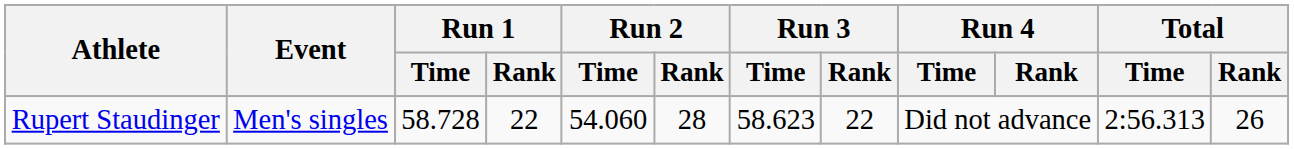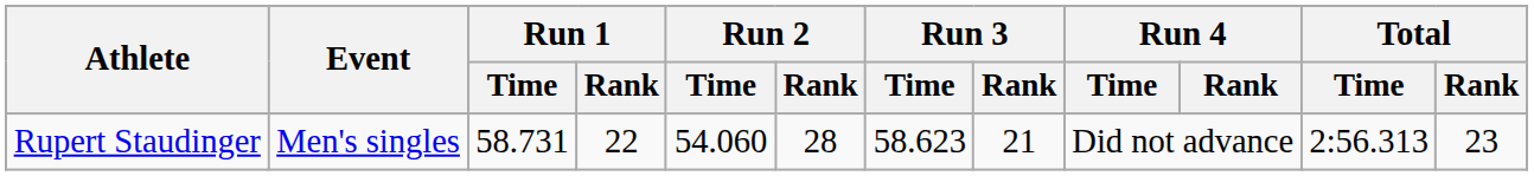 <table class=wikitable style=font-size:90%>
 <tr>
 <th rowspan=2>Athlete</th>
 <th rowspan=2>Event</th>
 <th colspan=2>Run 1</th>
 <th colspan=2>Run 2</th>
 <th colspan=2>Run 3</th>
 <th colspan=2>Run 4</th>
 <th colspan=2>Total</th>
 </tr>
 <tr style=font-size:95%>
 <th>Time</th>
 <th>Rank</th>
 <th>Time</th>
 <th>Rank</th>
 <th>Time</th>
 <th>Rank</th>
 <th>Time</th>
 <th>Rank</th>
 <th>Time</th>
 <th>Rank</th>
 </tr>
 <tr align=center>
 <td align=left><a href='#'>Rupert Staudinger</a></td>
 <td align=left><a href='#'>Men's singles</a></td>
-<td>58.728</td>
+<td>58.731</td>
 <td>22</td>
 <td>54.060</td>
 <td>28</td>
 <td>58.623</td>
-<td>22</td>
+<td>21</td>
 <td colspan=2>Did not advance</td>
 <td>2:56.313</td>
-<td>26</td>
+<td>23</td>
 </tr>
 </table>
